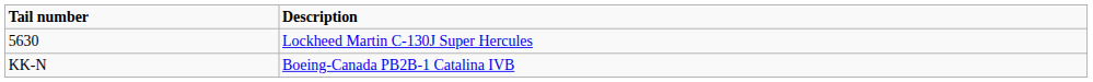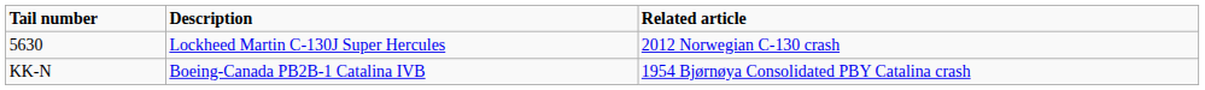 <table class="wikitable" width="90%">
 <tr>
 <td><strong>Tail number</strong></td>
 <td><strong>Description</strong></td>
+<td><strong>Related article</strong></td>
 </tr>
 <tr>
 <td>5630</td>
 <td><a href='#'>Lockheed Martin C-130J Super Hercules</a></td>
+<td><a href='#'>2012 Norwegian C-130 crash</a></td>
 </tr>
 <tr>
 <td>KK-N</td>
 <td><a href='#'>Boeing-Canada PB2B-1 Catalina IVB</a></td>
+<td><a href='#'>1954 Bjørnøya Consolidated PBY Catalina crash</a></td>
 </tr>
 </table>
